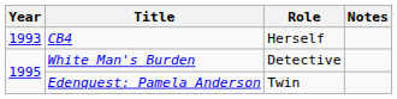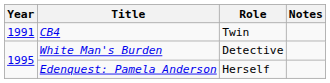 <table class="wikitable sortable plainrowheaders">
 <tr>
 <th>Year</th>
 <th>Title</th>
 <th>Role</th>
 <th class="unsortable">Notes</th>
 </tr>
 <tr>
-<td><a href='#'>1993</a></td>
+<td><a href='#'>1991</a></td>
 <td><em><a href='#'>CB4</a></em></td>
-<td>Herself</td>
+<td>Twin</td>
 <td></td>
 </tr>
 <tr>
 <td rowspan="2"><a href='#'>1995</a></td>
 <td><em><a href='#'>White Man's Burden</a></em></td>
 <td>Detective</td>
 <td></td>
 </tr>
 <tr>
 <td><em><a href='#'>Edenquest: Pamela Anderson</a></em></td>
-<td>Twin</td>
+<td>Herself</td>
 <td></td>
 </tr>
 </table>
